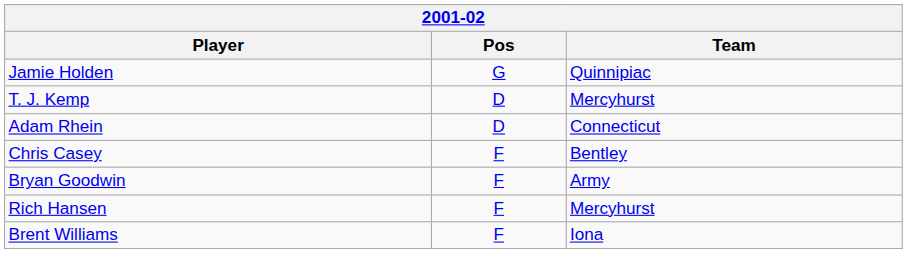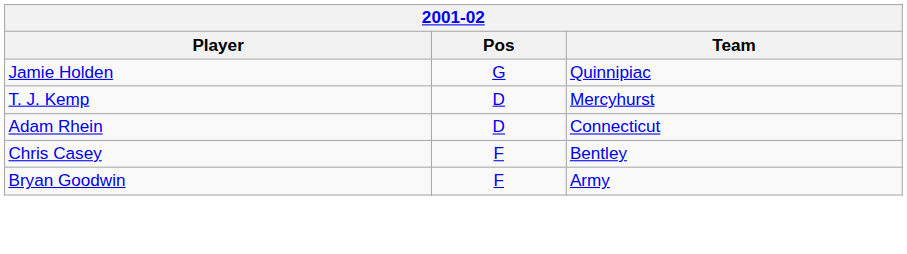 <table class="wikitable" width=95%>
 <tr>
 <th colspan=3><a href='#'>2001-02</a></th>
 </tr>
 <tr>
 <th>Player</th>
 <th>Pos</th>
 <th>Team</th>
 </tr>
 <tr>
 <td><a href='#'>Jamie Holden</a></td>
 <td style="text-align:center;"><a href='#'>G</a></td>
 <td><a href='#'>Quinnipiac</a></td>
 </tr>
 <tr>
 <td><a href='#'>T. J. Kemp</a></td>
 <td style="text-align:center;"><a href='#'>D</a></td>
 <td><a href='#'>Mercyhurst</a></td>
 </tr>
 <tr>
 <td><a href='#'>Adam Rhein</a></td>
 <td style="text-align:center;"><a href='#'>D</a></td>
 <td><a href='#'>Connecticut</a></td>
 </tr>
 <tr>
 <td><a href='#'>Chris Casey</a></td>
 <td style="text-align:center;"><a href='#'>F</a></td>
 <td><a href='#'>Bentley</a></td>
 </tr>
 <tr>
 <td><a href='#'>Bryan Goodwin</a></td>
 <td style="text-align:center;"><a href='#'>F</a></td>
 <td><a href='#'>Army</a></td>
 </tr>
-<tr>
-<td><a href='#'>Rich Hansen</a></td>
-<td style="text-align:center;"><a href='#'>F</a></td>
-<td><a href='#'>Mercyhurst</a></td>
-</tr>
-<tr>
-<td><a href='#'>Brent Williams</a></td>
-<td style="text-align:center;"><a href='#'>F</a></td>
-<td><a href='#'>Iona</a></td>
-</tr>
 </table>
